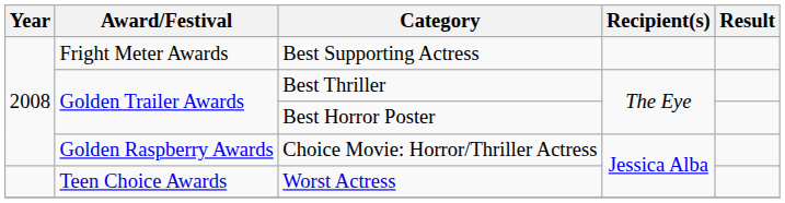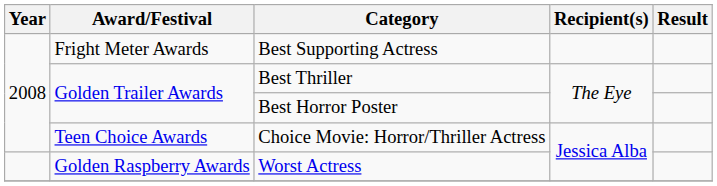 <table class="wikitable sortable">
 <tr>
 <th>Year</th>
 <th>Award/Festival</th>
 <th>Category</th>
 <th>Recipient(s)</th>
 <th>Result</th>
 </tr>
 <tr>
 <td rowspan="4" style="text-align:center;">2008</td>
 <td>Fright Meter Awards</td>
 <td>Best Supporting Actress</td>
 <td></td>
 <td></td>
 </tr>
 <tr>
 <td rowspan="2"><a href='#'>Golden Trailer Awards</a></td>
 <td>Best Thriller</td>
 <td rowspan="2" style="text-align:center;"><em>The Eye</em></td>
 <td></td>
 </tr>
 <tr>
 <td>Best Horror Poster</td>
 <td></td>
 </tr>
 <tr>
-<td><a href='#'>Golden Raspberry Awards</a></td>
+<td><a href='#'>Teen Choice Awards</a></td>
 <td>Choice Movie: Horror/Thriller Actress</td>
 <td rowspan="2" style="text-align:center;"><a href='#'>Jessica Alba</a></td>
 <td></td>
 </tr>
 <tr>
 <td></td>
-<td><a href='#'>Teen Choice Awards</a></td>
+<td><a href='#'>Golden Raspberry Awards</a></td>
 <td><a href='#'>Worst Actress</a></td>
 <td></td>
 </tr>
 <tr>
 </tr>
 </table>
